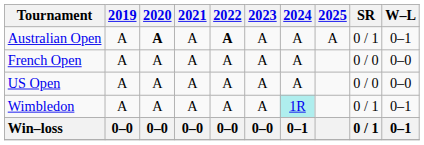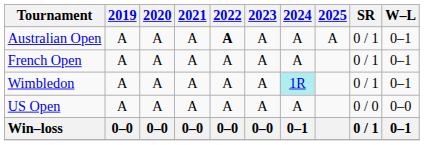 <table class=wikitable style=text-align:center>
 <tr>
 <th>Tournament</th>
 <th><a href='#'>2019</a></th>
 <th><a href='#'>2020</a></th>
 <th><a href='#'>2021</a></th>
 <th><a href='#'>2022</a></th>
 <th><a href='#'>2023</a></th>
 <th><a href='#'>2024</a></th>
 <th><a href='#'>2025</a></th>
 <th>SR</th>
 <th>W–L</th>
 </tr>
 <tr>
 <td align=left><a href='#'>Australian Open</a></td>
 <td>A</td>
-<td><strong>A</strong></td>
+<td>A</td>
 <td>A</td>
 <td><strong>A</strong></td>
 <td>A</td>
 <td>A</td>
 <td>A</td>
 <td>0 / 1</td>
 <td>0–1</td>
 </tr>
 <tr>
 <td align=left><a href='#'>French Open</a></td>
 <td>A</td>
 <td>A</td>
 <td>A</td>
 <td>A</td>
 <td>A</td>
 <td>A</td>
 <td></td>
-<td>0 / 0</td>
-<td>0–0</td>
+<td>0 / 1</td>
+<td>0–1</td>
+</tr>
+<tr>
+<td align=left><a href='#'>Wimbledon</a></td>
+<td>A</td>
+<td>A</td>
+<td>A</td>
+<td>A</td>
+<td>A</td>
+<td bgcolor=afeeee><a href='#'>1R</a></td>
+<td></td>
+<td>0 / 1</td>
+<td>0–1</td>
 </tr>
 <tr>
 <td align=left><a href='#'>US Open</a></td>
 <td>A</td>
 <td>A</td>
 <td>A</td>
 <td>A</td>
 <td>A</td>
 <td>A</td>
 <td></td>
 <td>0 / 0</td>
 <td>0–0</td>
-</tr>
-<tr>
-<td align=left><a href='#'>Wimbledon</a></td>
-<td>A</td>
-<td>A</td>
-<td>A</td>
-<td>A</td>
-<td>A</td>
-<td bgcolor=afeeee><a href='#'>1R</a></td>
-<td></td>
-<td>0 / 1</td>
-<td>0–1</td>
 </tr>
 <tr style=font-weight:bold;background:#efefef>
 <th style=text-align:left>Win–loss</th>
 <th>0–0</th>
 <th>0–0</th>
 <th>0–0</th>
 <th>0–0</th>
 <th>0–0</th>
 <th>0–1</th>
 <th></th>
 <th>0 / 1</th>
 <th>0–1</th>
 </tr>
 <tr>
 </tr>
 </table>
